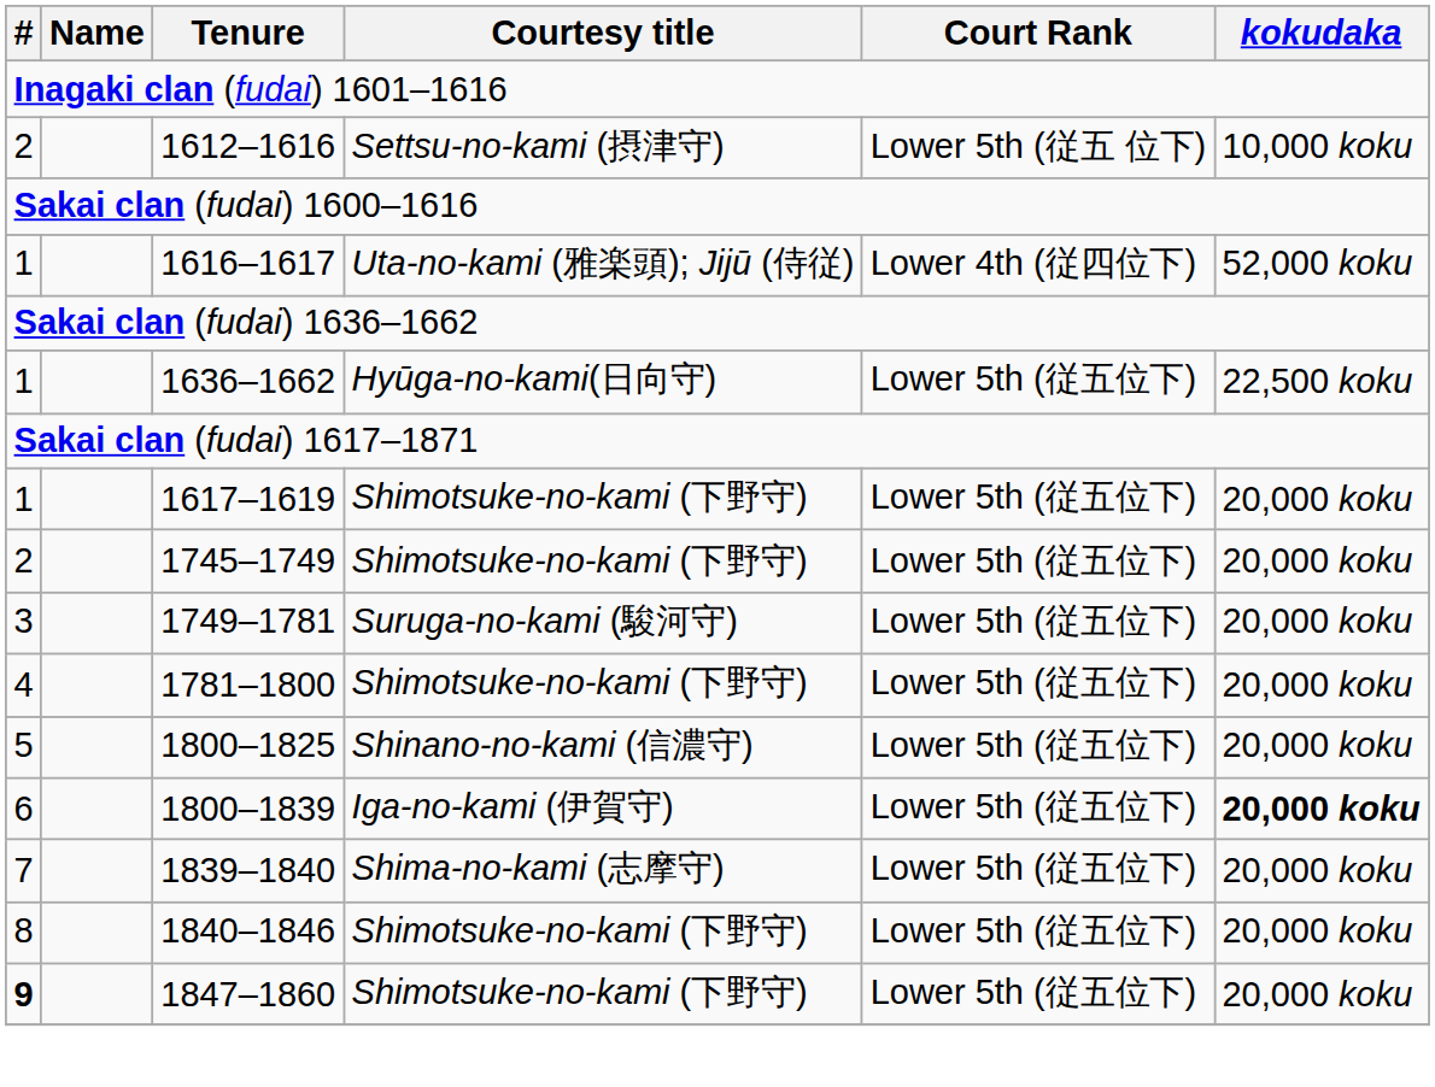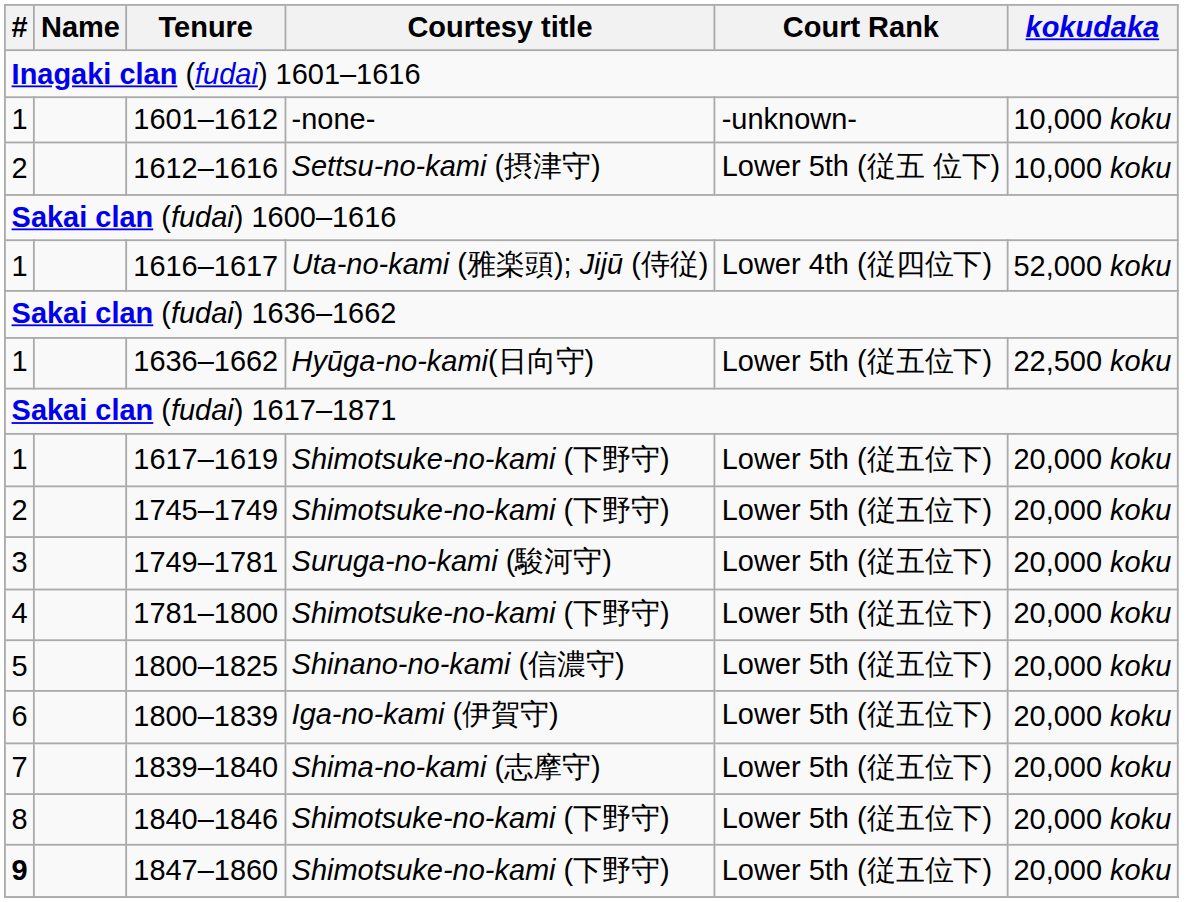 <table class=wikitable>
 <tr>
 <th>#</th>
 <th>Name</th>
 <th>Tenure</th>
 <th>Courtesy title</th>
 <th>Court Rank</th>
 <th><em><a href='#'>kokudaka</a></em></th>
 </tr>
 <tr>
 <td colspan=6> <strong><a href='#'>Inagaki clan</a></strong> (<em><a href='#'>fudai</a></em>) 1601–1616</td>
+</tr>
+<tr>
+<td>1</td>
+<td></td>
+<td>1601–1612</td>
+<td>-none-</td>
+<td>-unknown-</td>
+<td>10,000 <em>koku</em></td>
 </tr>
 <tr>
 <td>2</td>
 <td></td>
 <td>1612–1616</td>
 <td><em>Settsu-no-kami</em> (摂津守)</td>
 <td>Lower 5th (従五 位下)</td>
 <td>10,000 <em>koku</em></td>
 </tr>
 <tr>
 <td colspan=6> <strong><a href='#'>Sakai clan</a></strong> (<em>fudai</em>) 1600–1616</td>
 </tr>
 <tr>
 <td>1</td>
 <td></td>
 <td>1616–1617</td>
 <td><em>Uta-no-kami</em> (雅楽頭); <em>Jijū</em> (侍従)</td>
 <td>Lower 4th (従四位下)</td>
 <td>52,000 <em>koku</em></td>
 </tr>
 <tr>
 <td colspan=6> <strong><a href='#'>Sakai clan</a></strong> (<em>fudai</em>) 1636–1662</td>
 </tr>
 <tr>
 <td>1</td>
 <td></td>
 <td>1636–1662</td>
 <td><em>Hyūga-no-kami</em>(日向守)</td>
 <td>Lower 5th (従五位下)</td>
 <td>22,500 <em>koku</em></td>
 </tr>
 <tr>
 <td colspan=6> <strong><a href='#'>Sakai clan</a></strong> (<em>fudai</em>) 1617–1871</td>
 </tr>
 <tr>
 <td>1</td>
 <td></td>
 <td>1617–1619</td>
 <td><em>Shimotsuke-no-kami</em> (下野守)</td>
 <td>Lower 5th (従五位下)</td>
 <td>20,000 <em>koku</em></td>
 </tr>
 <tr>
 <td>2</td>
 <td></td>
 <td>1745–1749</td>
 <td><em>Shimotsuke-no-kami</em> (下野守)</td>
 <td>Lower 5th (従五位下)</td>
 <td>20,000 <em>koku</em></td>
 </tr>
 <tr>
 <td>3</td>
 <td></td>
 <td>1749–1781</td>
 <td><em>Suruga-no-kami</em> (駿河守)</td>
 <td>Lower 5th (従五位下)</td>
 <td>20,000 <em>koku</em></td>
 </tr>
 <tr>
 <td>4</td>
 <td></td>
 <td>1781–1800</td>
 <td><em>Shimotsuke-no-kami</em> (下野守)</td>
 <td>Lower 5th (従五位下)</td>
 <td>20,000 <em>koku</em></td>
 </tr>
 <tr>
 <td>5</td>
 <td></td>
 <td>1800–1825</td>
 <td><em>Shinano-no-kami</em> (信濃守)</td>
 <td>Lower 5th (従五位下)</td>
 <td>20,000 <em>koku</em></td>
 </tr>
 <tr>
 <td>6</td>
 <td></td>
 <td>1800–1839</td>
 <td><em>Iga-no-kami</em> (伊賀守)</td>
 <td>Lower 5th (従五位下)</td>
-<td><strong>20,000 <em>koku</em></strong></td>
+<td>20,000 <em>koku</em></td>
 </tr>
 <tr>
 <td>7</td>
 <td></td>
 <td>1839–1840</td>
 <td><em>Shima-no-kami</em> (志摩守)</td>
 <td>Lower 5th (従五位下)</td>
 <td>20,000 <em>koku</em></td>
 </tr>
 <tr>
 <td>8</td>
 <td></td>
 <td>1840–1846</td>
 <td><em>Shimotsuke-no-kami</em> (下野守)</td>
 <td>Lower 5th (従五位下)</td>
 <td>20,000 <em>koku</em></td>
 </tr>
 <tr>
 <td><strong>9</strong></td>
 <td></td>
 <td>1847–1860</td>
 <td><em>Shimotsuke-no-kami</em> (下野守)</td>
 <td>Lower 5th (従五位下)</td>
 <td>20,000 <em>koku</em></td>
 </tr>
 <tr>
 </tr>
 </table>
